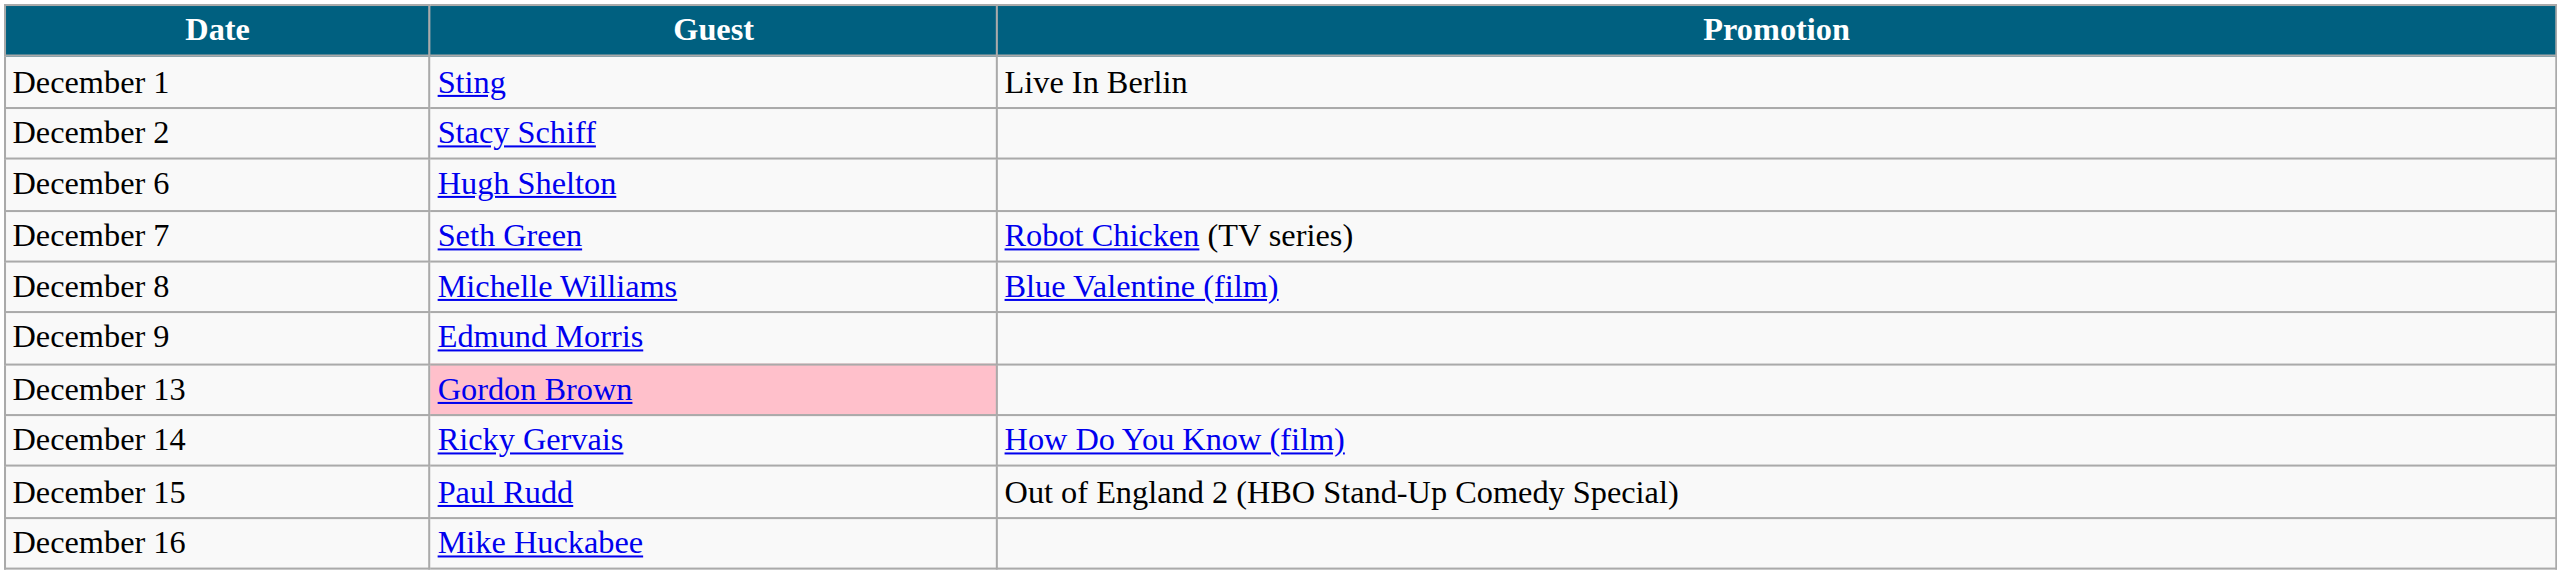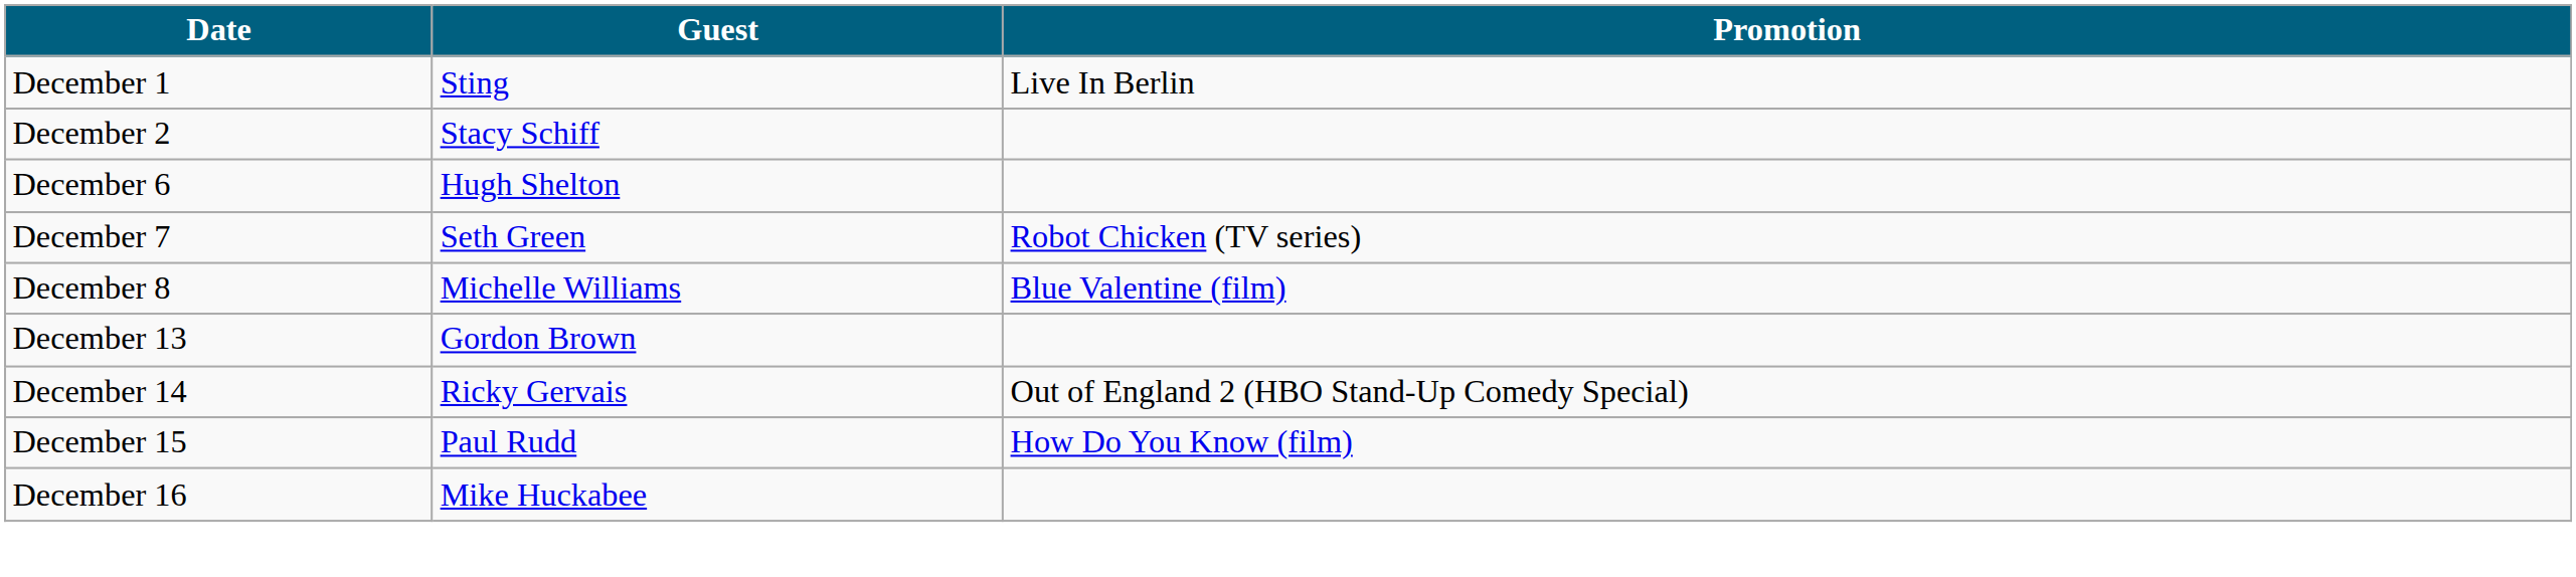 <table class="wikitable" width="100%">
 <tr bgcolor="#CCCCCC">
 <th width="15%" style="background:#006080; color:#FFFFFF">Date</th>
 <th width="20%" style="background:#006080; color:#FFFFFF">Guest</th>
 <th width="55%" style="background:#006080; color:#FFFFFF">Promotion</th>
 </tr>
 <tr>
 <td>December 1</td>
 <td><a href='#'>Sting</a></td>
 <td>Live In Berlin</td>
 </tr>
 <tr>
 <td>December 2</td>
 <td><a href='#'>Stacy Schiff</a></td>
 <td></td>
 </tr>
 <tr>
 <td>December 6</td>
 <td><a href='#'>Hugh Shelton</a></td>
 <td></td>
 </tr>
 <tr>
 <td>December 7</td>
 <td><a href='#'>Seth Green</a></td>
 <td><a href='#'>Robot Chicken</a> (TV series)</td>
 </tr>
 <tr>
 <td>December 8</td>
 <td><a href='#'>Michelle Williams</a></td>
 <td><a href='#'>Blue Valentine (film)</a></td>
 </tr>
 <tr>
-<td>December 9</td>
-<td><a href='#'>Edmund Morris</a></td>
-<td></td>
-</tr>
-<tr>
 <td>December 13</td>
-<td style="background: pink;"><a href='#'>Gordon Brown</a></td>
+<td><a href='#'>Gordon Brown</a></td>
 <td></td>
 </tr>
 <tr>
 <td>December 14</td>
 <td><a href='#'>Ricky Gervais</a></td>
-<td><a href='#'>How Do You Know (film)</a></td>
+<td>Out of England 2 (HBO Stand-Up Comedy Special)</td>
 </tr>
 <tr>
 <td>December 15</td>
 <td><a href='#'>Paul Rudd</a></td>
-<td>Out of England 2 (HBO Stand-Up Comedy Special)</td>
+<td><a href='#'>How Do You Know (film)</a></td>
 </tr>
 <tr>
 <td>December 16</td>
 <td><a href='#'>Mike Huckabee</a></td>
 <td></td>
 </tr>
 </table>
